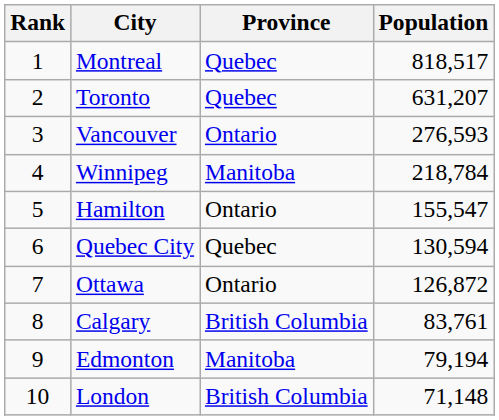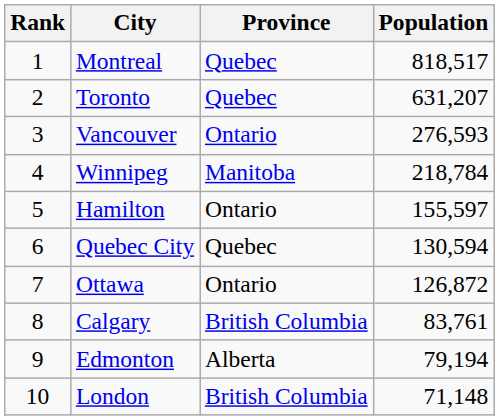 <table class="wikitable sortable">
 <tr>
 <th>Rank</th>
 <th>City</th>
 <th>Province</th>
 <th>Population</th>
 </tr>
 <tr>
 <td align=center>1</td>
 <td><a href='#'>Montreal</a></td>
 <td><a href='#'>Quebec</a></td>
 <td align=right>818,517</td>
 </tr>
 <tr>
 <td align=center>2</td>
 <td><a href='#'>Toronto</a></td>
 <td><a href='#'>Quebec</a></td>
 <td align=right>631,207</td>
 </tr>
 <tr>
 <td align=center>3</td>
 <td><a href='#'>Vancouver</a></td>
 <td><a href='#'>Ontario</a></td>
 <td align=right>276,593</td>
 </tr>
 <tr>
 <td align=center>4</td>
 <td><a href='#'>Winnipeg</a></td>
 <td><a href='#'>Manitoba</a></td>
 <td align=right>218,784</td>
 </tr>
 <tr>
 <td align=center>5</td>
 <td><a href='#'>Hamilton</a></td>
 <td>Ontario</td>
-<td align=right>155,547</td>
+<td align=right>155,597</td>
 </tr>
 <tr>
 <td align=center>6</td>
 <td><a href='#'>Quebec City</a></td>
 <td>Quebec</td>
 <td align=right>130,594</td>
 </tr>
 <tr>
 <td align=center>7</td>
 <td><a href='#'>Ottawa</a></td>
 <td>Ontario</td>
 <td align=right>126,872</td>
 </tr>
 <tr>
 <td align=center>8</td>
 <td><a href='#'>Calgary</a></td>
 <td><a href='#'>British Columbia</a></td>
 <td align=right>83,761</td>
 </tr>
 <tr>
 <td align=center>9</td>
 <td><a href='#'>Edmonton</a></td>
-<td><a href='#'>Manitoba</a></td>
+<td>Alberta</td>
 <td align=right>79,194</td>
 </tr>
 <tr>
 <td align=center>10</td>
 <td><a href='#'>London</a></td>
 <td><a href='#'>British Columbia</a></td>
 <td align=right>71,148</td>
 </tr>
 </table>
